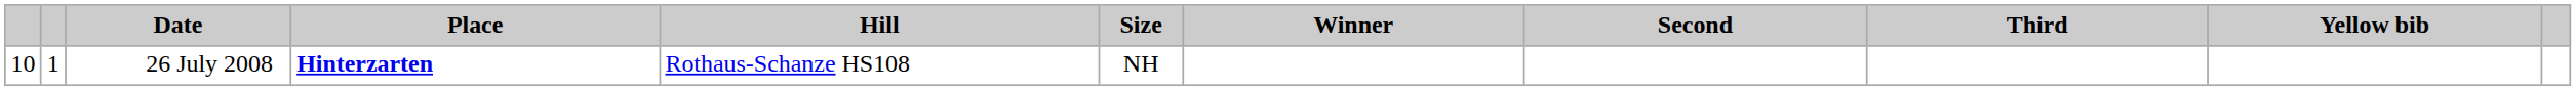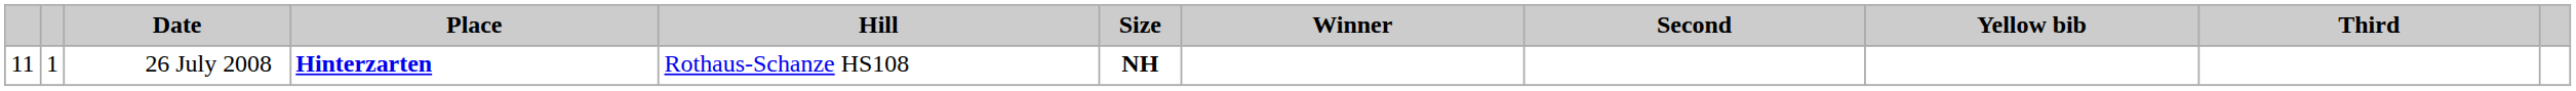 <table class="wikitable plainrowheaders" style="background:#fff; font-size:86%; line-height:16px; border:grey solid 1px; border-collapse:collapse;">
 <tr style="background:#ccc; text-align:center;">
 <th scope="col" style="background:#ccc; width=20 px;"></th>
 <th scope="col" style="background:#ccc; width=30 px;"></th>
 <th scope="col" style="background:#ccc; width:120px;">Date</th>
 <th scope="col" style="background:#ccc; width:200px;">Place</th>
 <th scope="col" style="background:#ccc; width:240px;">Hill</th>
 <th scope="col" style="background:#ccc; width:40px;">Size</th>
 <th scope="col" style="background:#ccc; width:185px;">Winner</th>
 <th scope="col" style="background:#ccc; width:185px;">Second</th>
+<th scope="col" style="background:#ccc; width:180px;">Yellow bib</th>
 <th scope="col" style="background:#ccc; width:185px;">Third</th>
-<th scope="col" style="background:#ccc; width:180px;">Yellow bib</th>
 <th scope="col" style="background:#ccc; width:10px;"></th>
 </tr>
 <tr>
-<td align=center>10</td>
+<td align=center>11</td>
 <td align=center>1</td>
 <td align=right>26 July 2008  </td>
 <td><strong> <a href='#'>Hinterzarten</a></strong></td>
 <td><a href='#'>Rothaus-Schanze</a> HS108</td>
-<td align=center>NH</td>
+<td align=center><strong>NH</strong></td>
 <td></td>
 <td></td>
 <td></td>
 <td></td>
 <td></td>
 </tr>
 </table>
